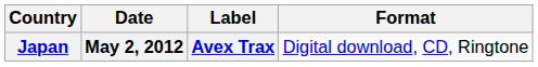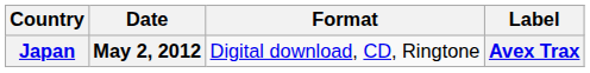 <table class="wikitable plainrowheaders">
 <tr>
 <th scope="col">Country</th>
 <th>Date</th>
+<th>Format</th>
 <th>Label</th>
-<th>Format</th>
 </tr>
 <tr>
 <th scope="row"><a href='#'>Japan</a></th>
 <th scope="row" rowspan="1">May 2, 2012</th>
+<td><a href='#'>Digital download</a>, <a href='#'>CD</a>, Ringtone</td>
 <th scope="row"><a href='#'>Avex Trax</a></th>
-<td><a href='#'>Digital download</a>, <a href='#'>CD</a>, Ringtone</td>
 </tr>
 </table>
